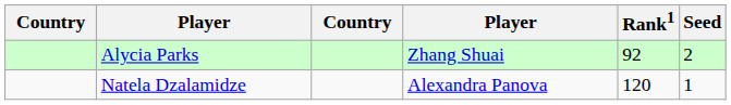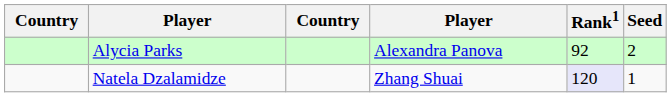 <table class="sortable wikitable">
 <tr>
 <th width="70">Country</th>
 <th width="175">Player</th>
 <th width="70">Country</th>
 <th width="175">Player</th>
 <th>Rank<sup>1</sup></th>
 <th>Seed</th>
 </tr>
 <tr style="background:#cfc;">
 <td></td>
 <td><a href='#'>Alycia Parks</a></td>
 <td></td>
-<td><a href='#'>Zhang Shuai</a></td>
+<td><a href='#'>Alexandra Panova</a></td>
 <td>92</td>
 <td>2</td>
 </tr>
 <tr>
 <td></td>
 <td><a href='#'>Natela Dzalamidze</a></td>
 <td></td>
-<td><a href='#'>Alexandra Panova</a></td>
-<td>120</td>
+<td><a href='#'>Zhang Shuai</a></td>
+<td style="background: lavender;">120</td>
 <td>1</td>
 </tr>
 </table>
